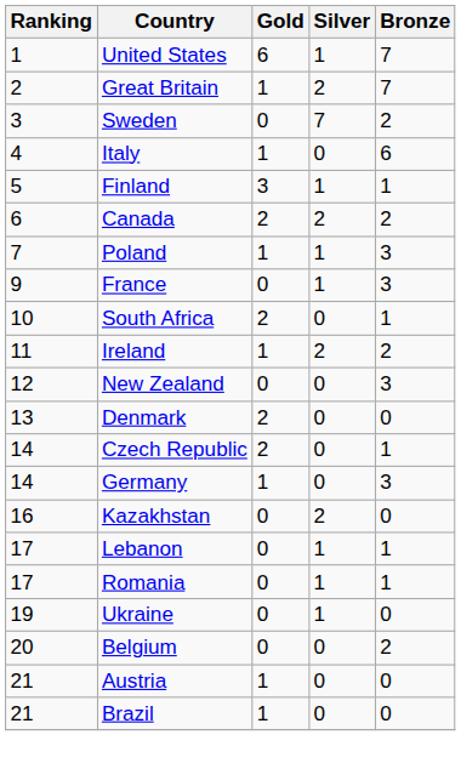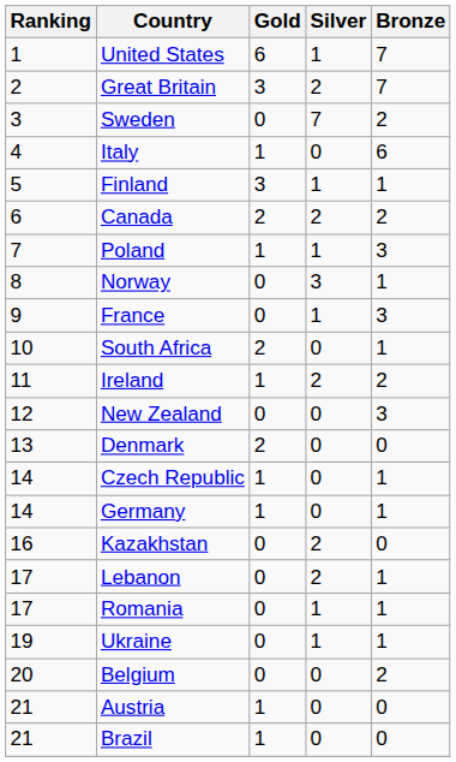 <table class="wikitable">
 <tr>
 <th>Ranking</th>
 <th>Country</th>
 <th>Gold </th>
 <th>Silver </th>
 <th>Bronze </th>
 </tr>
 <tr>
 <td>1</td>
 <td> <a href='#'>United States</a></td>
 <td>6</td>
 <td>1</td>
 <td>7</td>
 </tr>
 <tr>
 <td>2</td>
 <td> <a href='#'>Great Britain</a></td>
-<td>1</td>
+<td>3</td>
 <td>2</td>
 <td>7</td>
 </tr>
 <tr>
 <td>3</td>
 <td> <a href='#'>Sweden</a></td>
 <td>0</td>
 <td>7</td>
 <td>2</td>
 </tr>
 <tr>
 <td>4</td>
 <td> <a href='#'>Italy</a></td>
 <td>1</td>
 <td>0</td>
 <td>6</td>
 </tr>
 <tr>
 <td>5</td>
 <td> <a href='#'>Finland</a></td>
 <td>3</td>
 <td>1</td>
 <td>1</td>
 </tr>
 <tr>
 <td>6</td>
 <td> <a href='#'>Canada</a></td>
 <td>2</td>
 <td>2</td>
 <td>2</td>
 </tr>
 <tr>
 <td>7</td>
 <td> <a href='#'>Poland</a></td>
 <td>1</td>
 <td>1</td>
 <td>3</td>
 </tr>
 <tr>
+<td>8</td>
+<td> <a href='#'>Norway</a></td>
+<td>0</td>
+<td>3</td>
+<td>1</td>
+</tr>
+<tr>
 <td>9</td>
 <td> <a href='#'>France</a></td>
 <td>0</td>
 <td>1</td>
 <td>3</td>
 </tr>
 <tr>
 <td>10</td>
 <td> <a href='#'>South Africa</a></td>
 <td>2</td>
 <td>0</td>
 <td>1</td>
 </tr>
 <tr>
 <td>11</td>
 <td> <a href='#'>Ireland</a></td>
 <td>1</td>
 <td>2</td>
 <td>2</td>
 </tr>
 <tr>
 <td>12</td>
 <td> <a href='#'>New Zealand</a></td>
 <td>0</td>
 <td>0</td>
 <td>3</td>
 </tr>
 <tr>
 <td>13</td>
 <td> <a href='#'>Denmark</a></td>
 <td>2</td>
 <td>0</td>
 <td>0</td>
 </tr>
 <tr>
 <td>14</td>
 <td> <a href='#'>Czech Republic</a></td>
-<td>2</td>
+<td>1</td>
 <td>0</td>
 <td>1</td>
 </tr>
 <tr>
 <td>14</td>
 <td> <a href='#'>Germany</a></td>
 <td>1</td>
 <td>0</td>
-<td>3</td>
+<td>1</td>
 </tr>
 <tr>
 <td>16</td>
 <td> <a href='#'>Kazakhstan</a></td>
 <td>0</td>
 <td>2</td>
 <td>0</td>
 </tr>
 <tr>
 <td>17</td>
 <td> <a href='#'>Lebanon</a></td>
 <td>0</td>
-<td>1</td>
+<td>2</td>
 <td>1</td>
 </tr>
 <tr>
 <td>17</td>
 <td> <a href='#'>Romania</a></td>
 <td>0</td>
 <td>1</td>
 <td>1</td>
 </tr>
 <tr>
 <td>19</td>
 <td> <a href='#'>Ukraine</a></td>
 <td>0</td>
 <td>1</td>
-<td>0</td>
+<td>1</td>
 </tr>
 <tr>
 <td>20</td>
 <td> <a href='#'>Belgium</a></td>
 <td>0</td>
 <td>0</td>
 <td>2</td>
 </tr>
 <tr>
 <td>21</td>
 <td> <a href='#'>Austria</a></td>
 <td>1</td>
 <td>0</td>
 <td>0</td>
 </tr>
 <tr>
 <td>21</td>
 <td> <a href='#'>Brazil</a></td>
 <td>1</td>
 <td>0</td>
 <td>0</td>
 </tr>
 <tr>
 </tr>
 </table>
